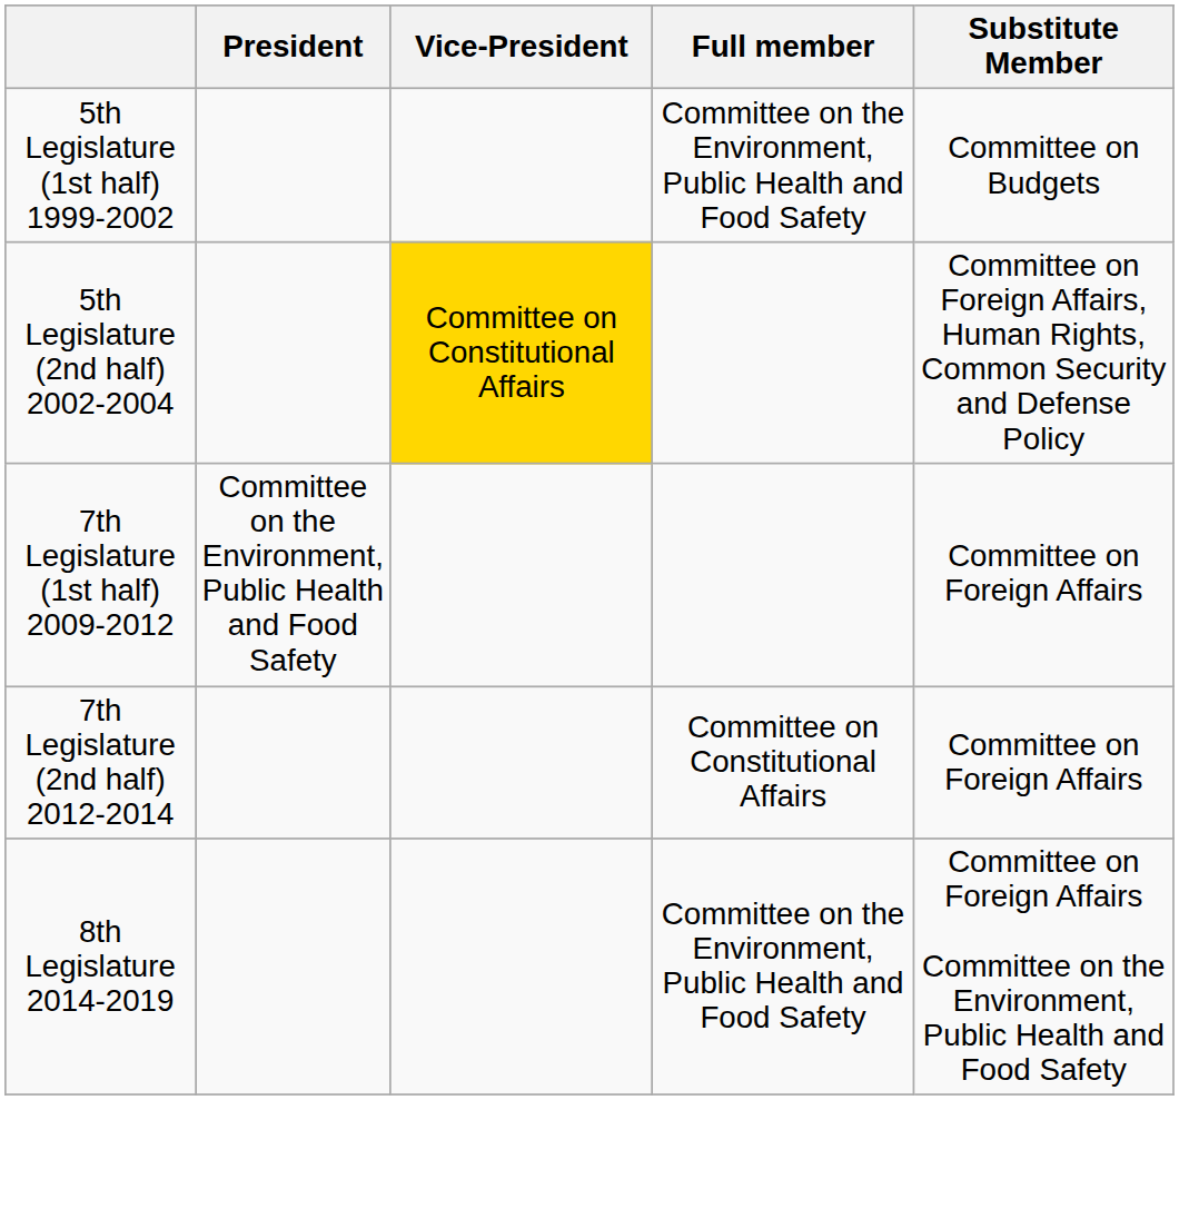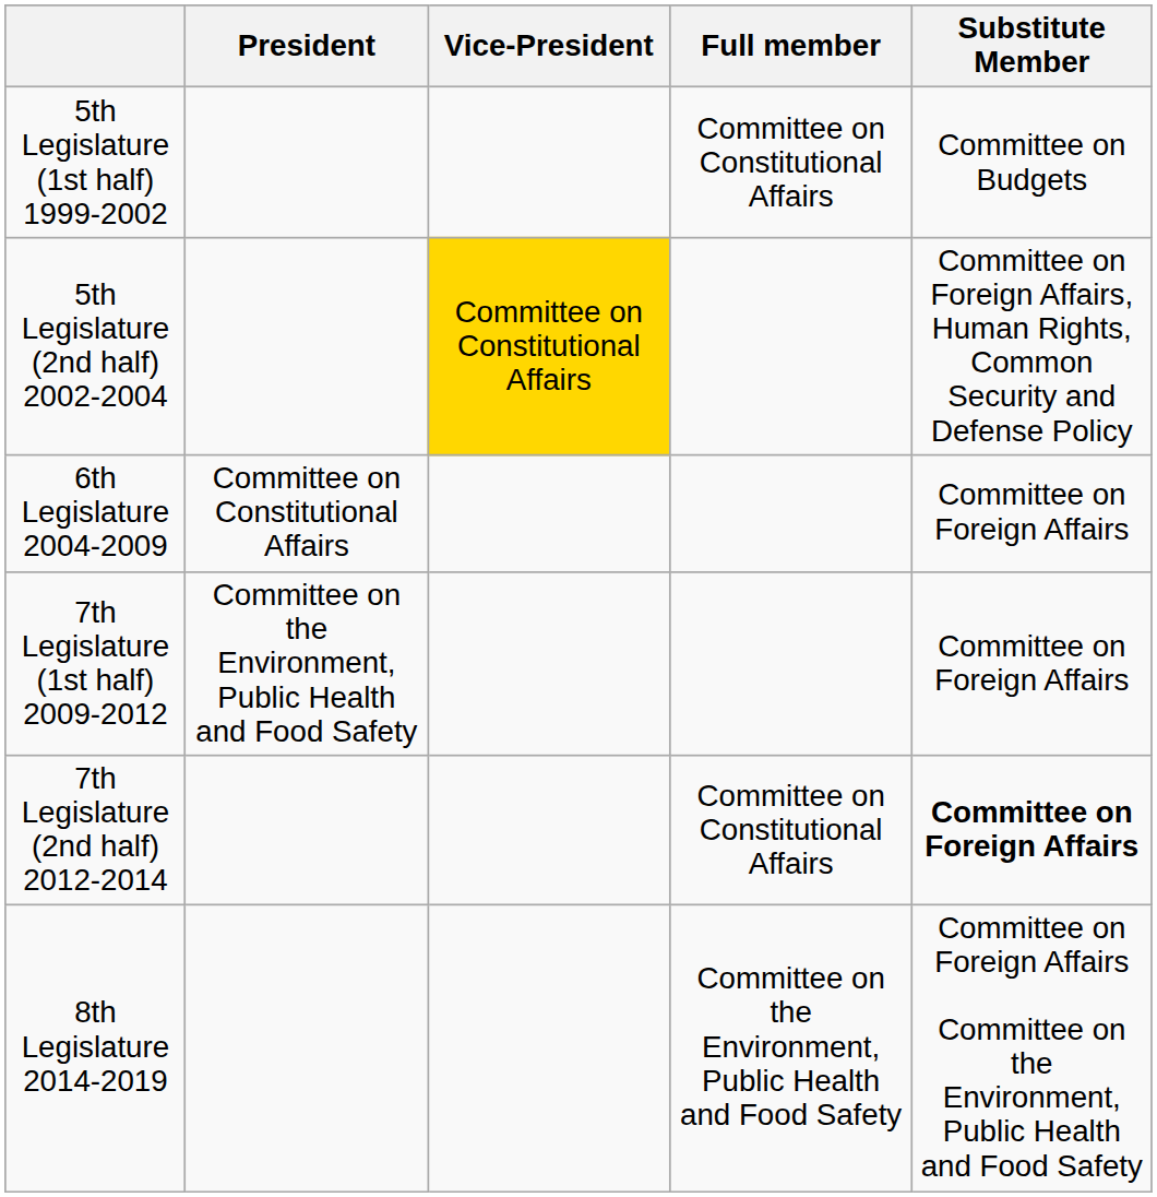 <table class="wikitable" style="text-align:center">
 <tr>
 <th></th>
 <th>President</th>
 <th>Vice-President</th>
 <th>Full member</th>
 <th>Substitute Member</th>
 </tr>
 <tr>
 <td style = "width:100px;">5th Legislature <br> (1st half) <br> 1999-2002</td>
 <td></td>
 <td></td>
-<td>Committee on the Environment, Public Health and Food Safety</td>
+<td style="width:150px;">Committee on <br> Constitutional Affairs</td>
 <td style = "width:150px;">Committee on Budgets</td>
 </tr>
 <tr>
 <td>5th Legislature <br> (2nd half) <br> 2002-2004</td>
 <td></td>
 <td style="background: gold; width:150px;">Committee on <br> Constitutional Affairs</td>
 <td></td>
 <td>Committee on Foreign Affairs, Human Rights, Common Security and Defense Policy</td>
+</tr>
+<tr>
+<td>6th Legislature 2004-2009</td>
+<td style="width:150px;">Committee on <br> Constitutional Affairs</td>
+<td></td>
+<td></td>
+<td>Committee on Foreign Affairs</td>
 </tr>
 <tr>
 <td>7th Legislature <br> (1st half) <br> 2009-2012</td>
 <td>Committee on the Environment, Public Health and Food Safety</td>
 <td></td>
 <td></td>
 <td>Committee on Foreign Affairs</td>
 </tr>
 <tr>
 <td>7th Legislature <br> (2nd half)<br> 2012-2014</td>
 <td></td>
 <td></td>
 <td style="width:150px;">Committee on <br> Constitutional Affairs</td>
-<td>Committee on Foreign Affairs</td>
+<td><strong>Committee on Foreign Affairs</strong></td>
 </tr>
 <tr>
 <td>8th Legislature <br>2014-2019</td>
 <td></td>
 <td></td>
 <td>Committee on the Environment, Public Health and Food Safety</td>
 <td>Committee on Foreign Affairs <br> <br> Committee on the Environment, Public Health and Food Safety</td>
 </tr>
 </table>
